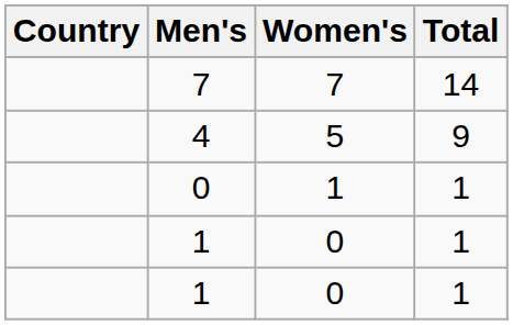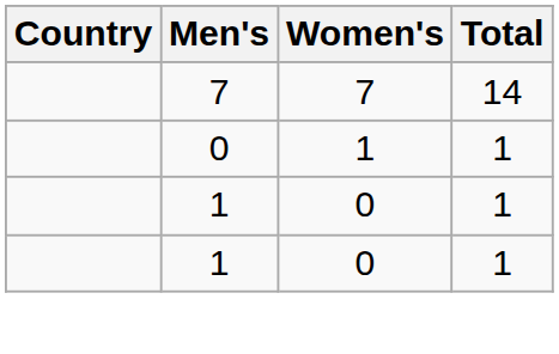 <table class="wikitable sortable" style="text-align:center">
 <tr>
 <th>Country</th>
 <th>Men's</th>
 <th>Women's</th>
 <th>Total</th>
 </tr>
 <tr>
 <td align="left"></td>
 <td>7</td>
 <td>7</td>
 <td>14</td>
-</tr>
-<tr>
-<td align="left"></td>
-<td>4</td>
-<td>5</td>
-<td>9</td>
 </tr>
 <tr>
 <td align="left"></td>
 <td>0</td>
 <td>1</td>
 <td>1</td>
 </tr>
 <tr>
 <td align="left"></td>
 <td>1</td>
 <td>0</td>
 <td>1</td>
 </tr>
 <tr>
 <td align="left"></td>
 <td>1</td>
 <td>0</td>
 <td>1</td>
 </tr>
 </table>
